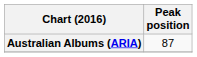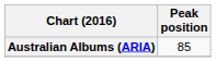 <table class="wikitable sortable plainrowheaders" style="text-align:center">
 <tr>
 <th scope="col">Chart (2016)</th>
 <th scope="col">Peak<br> position</th>
 </tr>
 <tr>
 <th scope="row">Australian Albums (<a href='#'>ARIA</a>)</th>
-<td>87</td>
+<td>85</td>
 </tr>
 <tr>
 </tr>
 <tr>
 </tr>
 <tr>
 </tr>
 <tr>
 </tr>
 <tr>
 </tr>
 </table>
